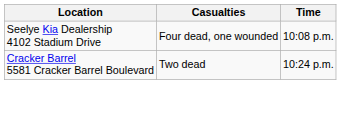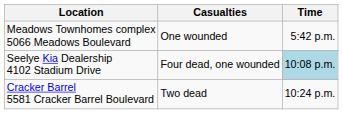 <table class="wikitable">
 <tr>
 <th scope="col">Location</th>
 <th scope="col">Casualties</th>
 <th scope="col">Time</th>
 </tr>
 <tr>
+<td>Meadows Townhomes complex<br>5066 Meadows Boulevard<br></td>
+<td>One wounded</td>
+<td align=right>5:42 p.m.</td>
+</tr>
+<tr>
 <td>Seelye <a href='#'>Kia</a> Dealership<br>4102 Stadium Drive<br></td>
 <td>Four dead, one wounded</td>
-<td align=right>10:08 p.m.</td>
+<td align=right style="background: lightblue;">10:08 p.m.</td>
 </tr>
 <tr>
 <td><a href='#'>Cracker Barrel</a><br>5581 Cracker Barrel Boulevard<br></td>
 <td>Two dead</td>
 <td align=right>10:24 p.m.</td>
 </tr>
 </table>
